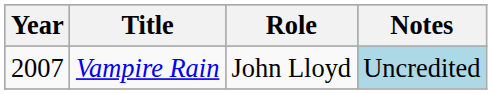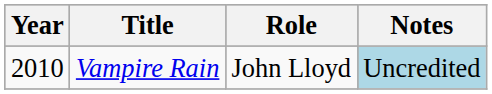 <table class="wikitable">
 <tr>
 <th>Year</th>
 <th>Title</th>
 <th>Role</th>
 <th>Notes</th>
 </tr>
 <tr>
-<td>2007</td>
+<td>2010</td>
 <td><em><a href='#'>Vampire Rain</a></em></td>
 <td>John Lloyd</td>
 <td style="background: lightblue;">Uncredited</td>
 </tr>
 </table>
